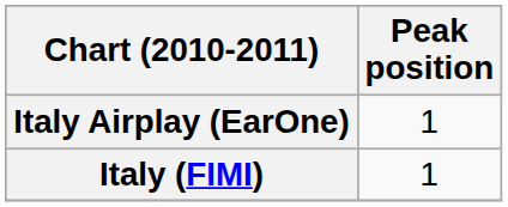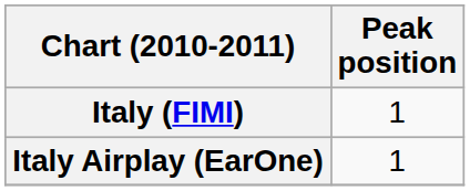 <table class="wikitable sortable plainrowheaders" style="text-align:center">
 <tr>
 <th>Chart (2010-2011)</th>
 <th>Peak<br>position</th>
 </tr>
 <tr>
-<th scope="row">Italy Airplay (EarOne)</th>
+<th scope="row">Italy (<a href='#'>FIMI</a>)</th>
 <td>1</td>
 </tr>
 <tr>
-<th scope="row">Italy (<a href='#'>FIMI</a>)</th>
+<th scope="row">Italy Airplay (EarOne)</th>
 <td>1</td>
 </tr>
 <tr>
 </tr>
 </table>
